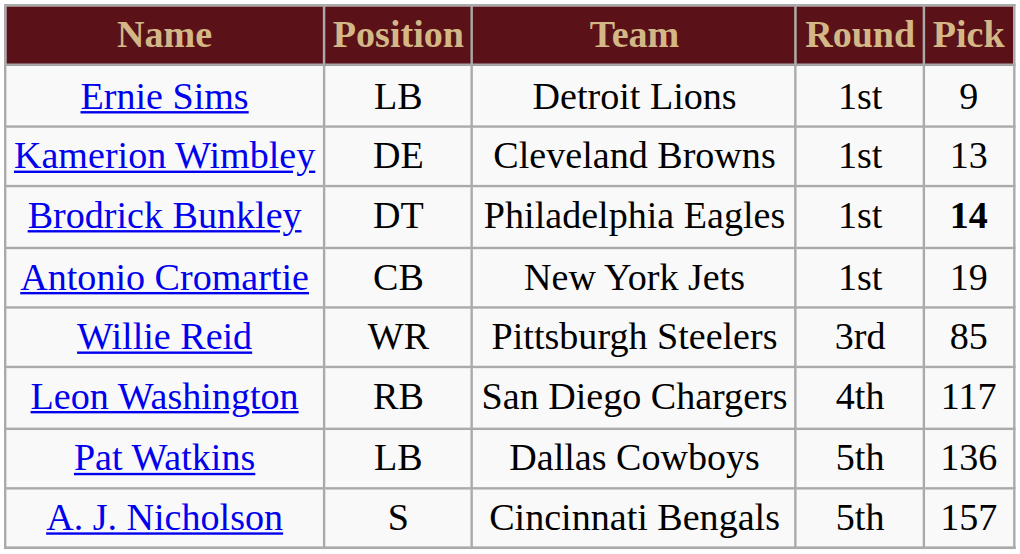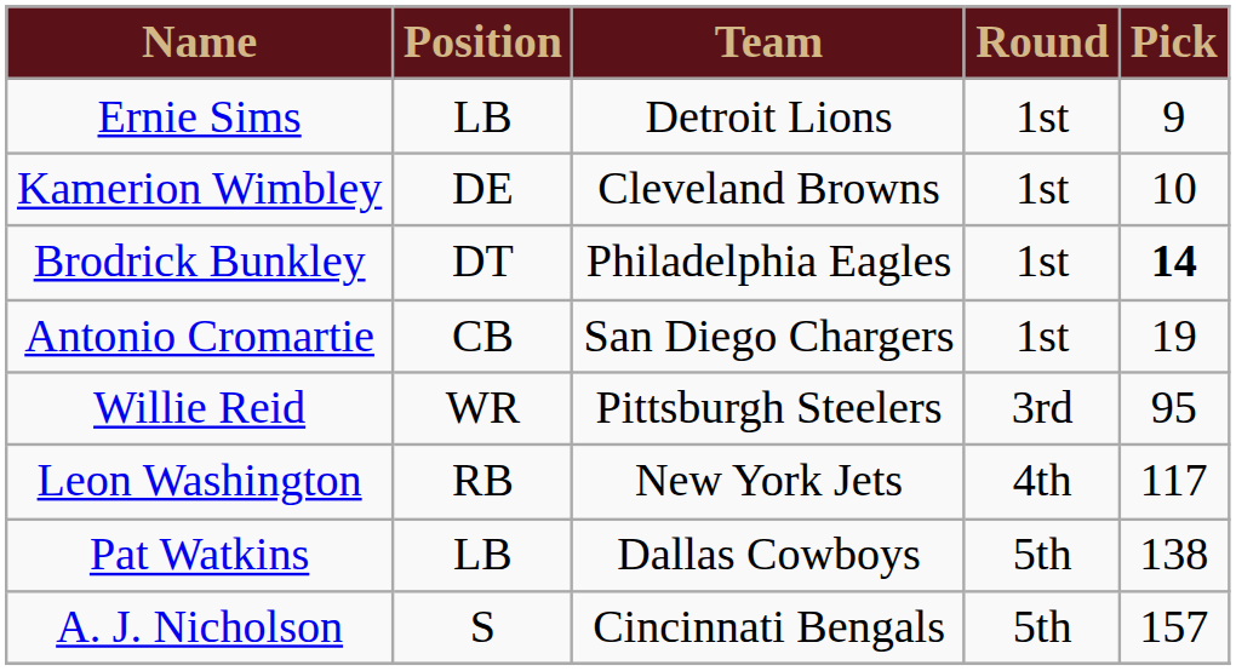 <table class="wikitable" style="text-align: center;">
 <tr>
 <th style="background:#5a1118; color:#d3b787;">Name</th>
 <th style="background:#5a1118; color:#d3b787;">Position</th>
 <th style="background:#5a1118; color:#d3b787;">Team</th>
 <th style="background:#5a1118; color:#d3b787;">Round</th>
 <th style="background:#5a1118; color:#d3b787;">Pick</th>
 </tr>
 <tr>
 <td><a href='#'>Ernie Sims</a></td>
 <td>LB</td>
 <td>Detroit Lions</td>
 <td>1st</td>
 <td>9</td>
 </tr>
 <tr>
 <td><a href='#'>Kamerion Wimbley</a></td>
 <td>DE</td>
 <td>Cleveland Browns</td>
 <td>1st</td>
-<td>13</td>
+<td>10</td>
 </tr>
 <tr>
 <td><a href='#'>Brodrick Bunkley</a></td>
 <td>DT</td>
 <td>Philadelphia Eagles</td>
 <td>1st</td>
 <td><strong>14</strong></td>
 </tr>
 <tr>
 <td><a href='#'>Antonio Cromartie</a></td>
 <td>CB</td>
-<td>New York Jets</td>
+<td>San Diego Chargers</td>
 <td>1st</td>
 <td>19</td>
 </tr>
 <tr>
 <td><a href='#'>Willie Reid</a></td>
 <td>WR</td>
 <td>Pittsburgh Steelers</td>
 <td>3rd</td>
-<td>85</td>
+<td>95</td>
 </tr>
 <tr>
 <td><a href='#'>Leon Washington</a></td>
 <td>RB</td>
-<td>San Diego Chargers</td>
+<td>New York Jets</td>
 <td>4th</td>
 <td>117</td>
 </tr>
 <tr>
 <td><a href='#'>Pat Watkins</a></td>
 <td>LB</td>
 <td>Dallas Cowboys</td>
 <td>5th</td>
-<td>136</td>
+<td>138</td>
 </tr>
 <tr>
 <td><a href='#'>A. J. Nicholson</a></td>
 <td>S</td>
 <td>Cincinnati Bengals</td>
 <td>5th</td>
 <td>157</td>
 </tr>
 <tr>
 </tr>
 </table>
